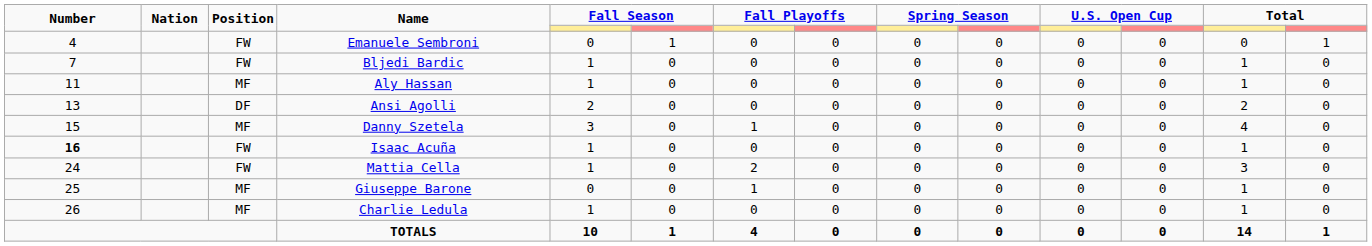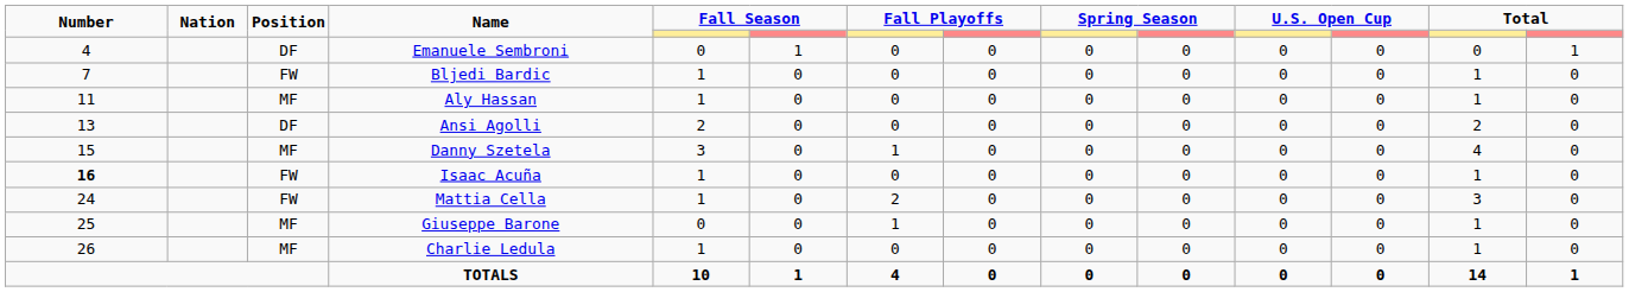 <table class="wikitable" style="text-align:center;">
 <tr>
 <td rowspan="2"  style="width:10%; text-align:center;"><strong>Number</strong></td>
 <td rowspan="2"  style="width:5%; text-align:center;"><strong>Nation</strong></td>
 <td rowspan="2"  style="width:5%; text-align:center;"><strong>Position</strong></td>
 <td rowspan="2"  style="width:20%; text-align:center;"><strong>Name</strong></td>
 <td colspan="2" style="text-align:center;"><strong><a href='#'>Fall Season</a></strong></td>
 <td colspan="2" style="text-align:center;"><strong><a href='#'>Fall Playoffs</a></strong></td>
 <td colspan="2" style="text-align:center;"><strong><a href='#'>Spring Season</a></strong></td>
 <td colspan="2" style="text-align:center;"><strong><a href='#'>U.S. Open Cup</a></strong></td>
 <td colspan="2" style="text-align:center;"><strong>Total</strong></td>
 </tr>
 <tr>
 <th style="width:60px; background:#fe9;"></th>
 <th style="width:60px; background:#ff8888;"></th>
 <th style="width:60px; background:#fe9;"></th>
 <th style="width:60px; background:#ff8888;"></th>
 <th style="width:60px; background:#fe9;"></th>
 <th style="width:60px; background:#ff8888;"></th>
 <th style="width:60px; background:#fe9;"></th>
 <th style="width:60px; background:#ff8888;"></th>
 <th style="width:60px; background:#fe9;"></th>
 <th style="width:60px; background:#ff8888;"></th>
 </tr>
 <tr>
 <td>4</td>
 <td></td>
-<td>FW</td>
+<td>DF</td>
 <td><a href='#'>Emanuele Sembroni</a></td>
 <td>0</td>
 <td>1</td>
 <td>0</td>
 <td>0</td>
 <td>0</td>
 <td>0</td>
 <td>0</td>
 <td>0</td>
 <td>0</td>
 <td>1</td>
 </tr>
 <tr>
 <td>7</td>
 <td></td>
 <td>FW</td>
 <td><a href='#'>Bljedi Bardic</a></td>
 <td>1</td>
 <td>0</td>
 <td>0</td>
 <td>0</td>
 <td>0</td>
 <td>0</td>
 <td>0</td>
 <td>0</td>
 <td>1</td>
 <td>0</td>
 </tr>
 <tr>
 <td>11</td>
 <td></td>
 <td>MF</td>
 <td><a href='#'>Aly Hassan</a></td>
 <td>1</td>
 <td>0</td>
 <td>0</td>
 <td>0</td>
 <td>0</td>
 <td>0</td>
 <td>0</td>
 <td>0</td>
 <td>1</td>
 <td>0</td>
 </tr>
 <tr>
 <td>13</td>
 <td></td>
 <td>DF</td>
 <td><a href='#'>Ansi Agolli</a></td>
 <td>2</td>
 <td>0</td>
 <td>0</td>
 <td>0</td>
 <td>0</td>
 <td>0</td>
 <td>0</td>
 <td>0</td>
 <td>2</td>
 <td>0</td>
 </tr>
 <tr>
 <td>15</td>
 <td></td>
 <td>MF</td>
 <td><a href='#'>Danny Szetela</a></td>
 <td>3</td>
 <td>0</td>
 <td>1</td>
 <td>0</td>
 <td>0</td>
 <td>0</td>
 <td>0</td>
 <td>0</td>
 <td>4</td>
 <td>0</td>
 </tr>
 <tr>
 <td><strong>16</strong></td>
 <td></td>
 <td>FW</td>
 <td><a href='#'>Isaac Acuña</a></td>
 <td>1</td>
 <td>0</td>
 <td>0</td>
 <td>0</td>
 <td>0</td>
 <td>0</td>
 <td>0</td>
 <td>0</td>
 <td>1</td>
 <td>0</td>
 </tr>
 <tr>
 <td>24</td>
 <td></td>
 <td>FW</td>
 <td><a href='#'>Mattia Cella</a></td>
 <td>1</td>
 <td>0</td>
 <td>2</td>
 <td>0</td>
 <td>0</td>
 <td>0</td>
 <td>0</td>
 <td>0</td>
 <td>3</td>
 <td>0</td>
 </tr>
 <tr>
 <td>25</td>
 <td></td>
 <td>MF</td>
 <td><a href='#'>Giuseppe Barone</a></td>
 <td>0</td>
 <td>0</td>
 <td>1</td>
 <td>0</td>
 <td>0</td>
 <td>0</td>
 <td>0</td>
 <td>0</td>
 <td>1</td>
 <td>0</td>
 </tr>
 <tr>
 <td>26</td>
 <td></td>
 <td>MF</td>
 <td><a href='#'>Charlie Ledula</a></td>
 <td>1</td>
 <td>0</td>
 <td>0</td>
 <td>0</td>
 <td>0</td>
 <td>0</td>
 <td>0</td>
 <td>0</td>
 <td>1</td>
 <td>0</td>
 </tr>
 <tr>
 <td colspan="3"></td>
 <td><strong>TOTALS</strong></td>
 <td><strong>10</strong></td>
 <td><strong>1</strong></td>
 <td><strong>4</strong></td>
 <td><strong>0</strong></td>
 <td><strong>0</strong></td>
 <td><strong>0</strong></td>
 <td><strong>0</strong></td>
 <td><strong>0</strong></td>
 <td><strong>14</strong></td>
 <td><strong>1</strong></td>
 </tr>
 </table>
